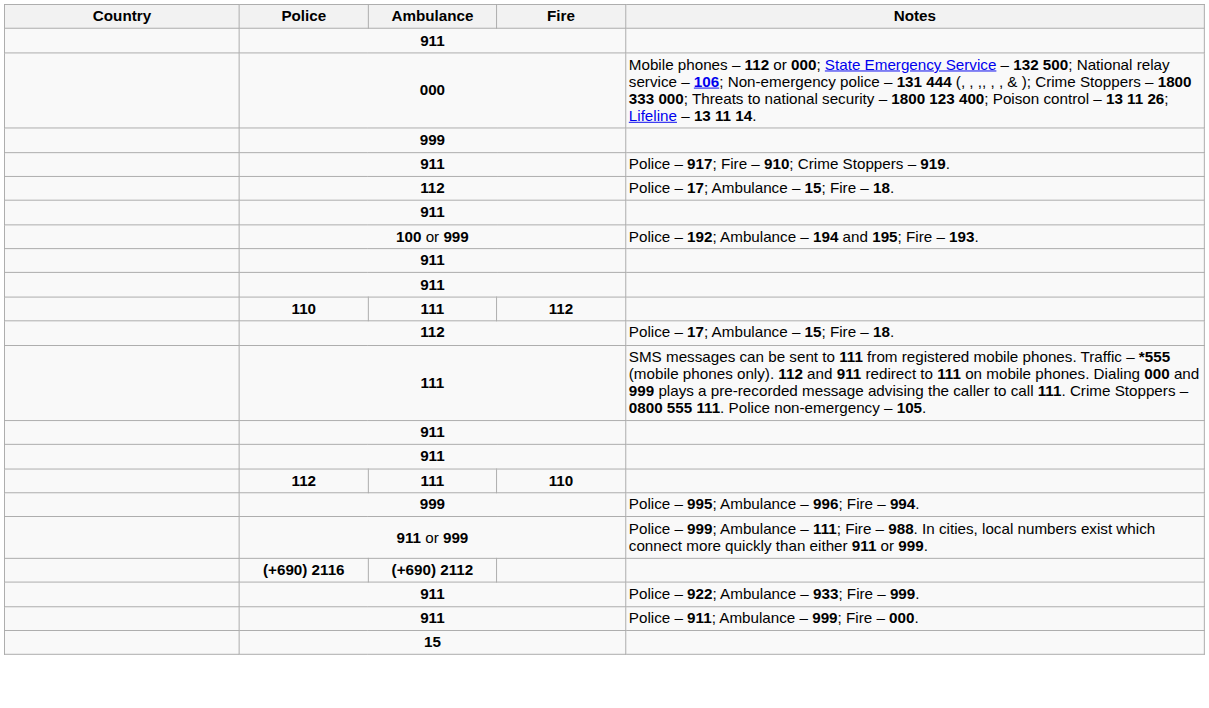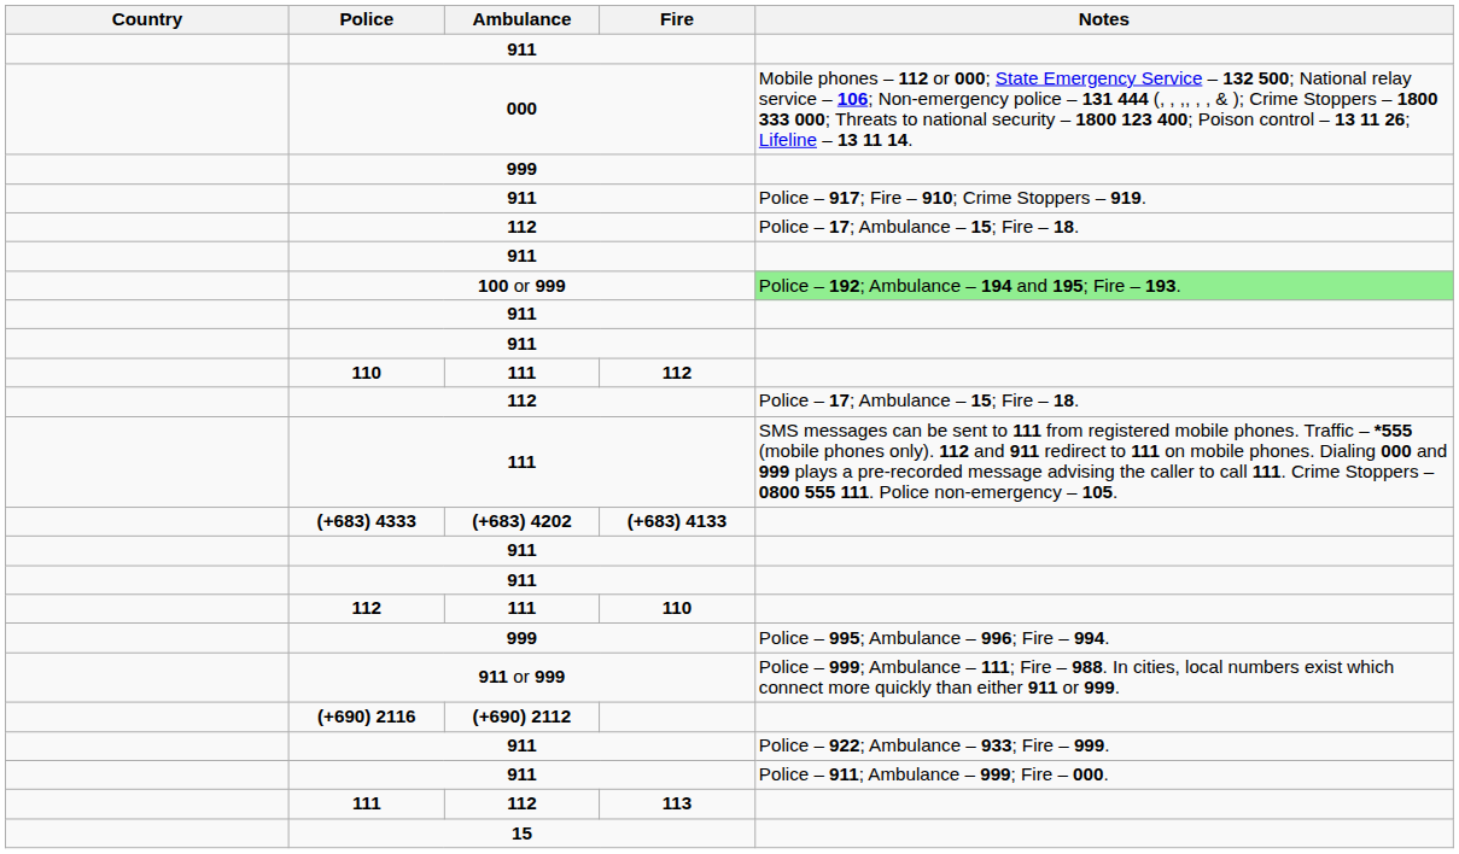 <table class="wikitable sortable" style="width: 100%;">
 <tr>
 <th style="width: 15em;">Country</th>
 <th style="width: 8em;">Police</th>
 <th style="width: 8em;">Ambulance</th>
 <th style="width: 8em;">Fire</th>
 <th>Notes</th>
 </tr>
 <tr>
 <td></td>
 <td colspan="3" style="text-align: center;"><strong>911</strong></td>
 <td></td>
 </tr>
 <tr>
 <td></td>
 <td colspan="3" style="text-align: center;"><strong>000</strong></td>
 <td>Mobile phones – <strong>112</strong> or <strong>000</strong>; <a href='#'>State Emergency Service</a> – <strong>132 500</strong>; National relay service – <strong><a href='#'>106</a></strong>; Non-emergency police – <strong>131 444</strong> (, , ,, , ,  & ); Crime Stoppers – <strong>1800 333 000</strong>; Threats to national security – <strong>1800 123 400</strong>; Poison control – <strong>13 11 26</strong>; <a href='#'>Lifeline</a> – <strong>13 11 14</strong>.</td>
 </tr>
 <tr>
 <td></td>
 <td colspan="3" style="text-align: center;"><strong>999</strong></td>
 <td></td>
 </tr>
 <tr>
 <td></td>
 <td colspan="3" style="text-align: center;"><strong>911</strong></td>
 <td>Police – <strong>917</strong>; Fire – <strong>910</strong>; Crime Stoppers – <strong>919</strong>.</td>
 </tr>
 <tr>
 <td></td>
 <td colspan="3" style="text-align: center;"><strong>112</strong></td>
 <td>Police – <strong>17</strong>; Ambulance – <strong>15</strong>; Fire – <strong>18</strong>.</td>
 </tr>
 <tr>
 <td></td>
 <td colspan="3" style="text-align: center;"><strong>911</strong></td>
 <td></td>
 </tr>
 <tr>
 <td></td>
 <td colspan="3" style="text-align: center;"><strong>100</strong> or <strong>999</strong></td>
-<td>Police – <strong>192</strong>; Ambulance – <strong>194</strong> and <strong>195</strong>; Fire – <strong>193</strong>.</td>
+<td style="background: lightgreen;">Police – <strong>192</strong>; Ambulance – <strong>194</strong> and <strong>195</strong>; Fire – <strong>193</strong>.</td>
 </tr>
 <tr>
 <td></td>
 <td colspan="3" style="text-align: center;"><strong>911</strong></td>
 <td></td>
 </tr>
 <tr>
 <td></td>
 <td colspan="3" style="text-align: center;"><strong>911</strong></td>
 <td></td>
 </tr>
 <tr>
 <td></td>
 <td align="center"><strong>110</strong></td>
 <td align="center"><strong>111</strong></td>
 <td align="center"><strong>112</strong></td>
 <td></td>
 </tr>
 <tr>
 <td></td>
 <td colspan="3" style="text-align: center;"><strong>112</strong></td>
 <td>Police – <strong>17</strong>; Ambulance – <strong>15</strong>; Fire – <strong>18</strong>.</td>
 </tr>
 <tr>
 <td></td>
 <td colspan="3" style="text-align: center;"><strong>111</strong></td>
 <td>SMS messages can be sent to <strong>111</strong> from registered mobile phones. Traffic – <strong>*555</strong> (mobile phones only). <strong>112</strong> and <strong>911</strong> redirect to <strong>111</strong> on mobile phones. Dialing <strong>000</strong> and <strong>999</strong> plays a pre-recorded message advising the caller to call <strong>111</strong>. Crime Stoppers – <strong>0800 555 111</strong>. Police non-emergency – <strong>105</strong>.</td>
+</tr>
+<tr>
+<td></td>
+<td align="center"><strong>(+683) 4333</strong></td>
+<td align="center"><strong>(+683) 4202</strong></td>
+<td align="center"><strong>(+683) 4133</strong></td>
+<td></td>
 </tr>
 <tr>
 <td></td>
 <td colspan="3" style="text-align: center;"><strong>911</strong></td>
 <td></td>
 </tr>
 <tr>
 <td></td>
 <td colspan="3" style="text-align: center;"><strong>911</strong></td>
 <td></td>
 </tr>
 <tr>
 <td></td>
 <td align="center"><strong>112</strong></td>
 <td align="center"><strong>111</strong></td>
 <td align="center"><strong>110</strong></td>
 <td></td>
 </tr>
 <tr>
 <td></td>
 <td colspan="3" style="text-align: center;"><strong>999</strong></td>
 <td>Police – <strong>995</strong>; Ambulance – <strong>996</strong>; Fire – <strong>994</strong>.</td>
 </tr>
 <tr>
 <td></td>
 <td colspan="3" style="text-align: center;"><strong>911</strong> or <strong>999</strong></td>
 <td>Police – <strong>999</strong>; Ambulance – <strong>111</strong>; Fire – <strong>988</strong>. In cities, local numbers exist which connect more quickly than either <strong>911</strong> or <strong>999</strong>.</td>
 </tr>
 <tr>
 <td></td>
 <td align="center"><strong>(+690) 2116</strong></td>
 <td align="center"><strong>(+690) 2112</strong></td>
 <td align="center"></td>
 <td></td>
 </tr>
 <tr>
 <td></td>
 <td colspan="3" style="text-align: center;"><strong>911</strong></td>
 <td>Police – <strong>922</strong>; Ambulance – <strong>933</strong>; Fire – <strong>999</strong>.</td>
 </tr>
 <tr>
 <td></td>
 <td colspan="3" style="text-align: center;"><strong>911</strong></td>
 <td>Police – <strong>911</strong>; Ambulance – <strong>999</strong>; Fire – <strong>000</strong>.</td>
 </tr>
 <tr>
 <td></td>
+<td align="center"><strong>111</strong></td>
+<td align="center"><strong>112</strong></td>
+<td align="center"><strong>113</strong></td>
+<td></td>
+</tr>
+<tr>
+<td></td>
 <td colspan="3" style="text-align: center;"><strong>15</strong></td>
 <td></td>
 </tr>
 </table>
